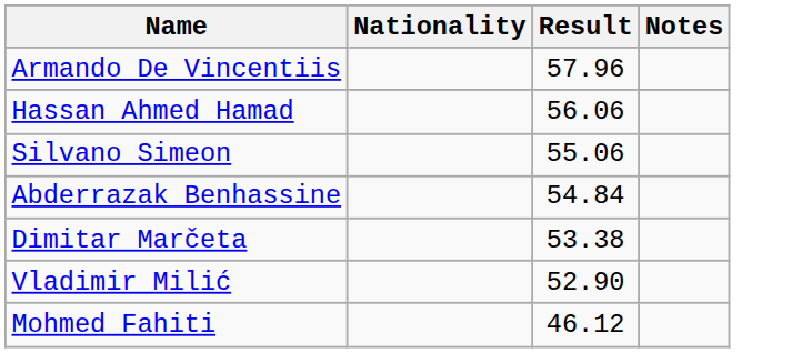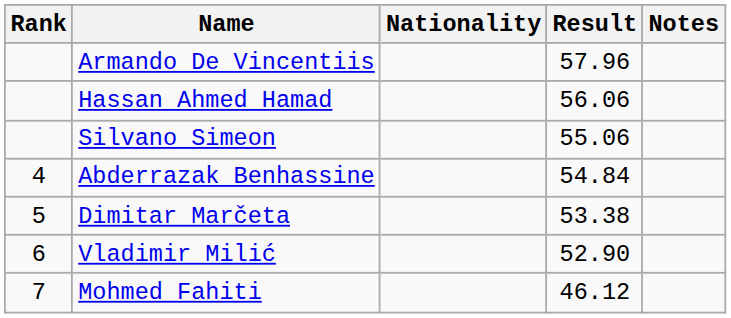 <table class="wikitable sortable" style="text-align:center">
 <tr>
+<th>Rank</th>
 <th>Name</th>
 <th>Nationality</th>
 <th>Result</th>
 <th>Notes</th>
 </tr>
 <tr>
+<td></td>
 <td align=left><a href='#'>Armando De Vincentiis</a></td>
 <td align=left></td>
 <td>57.96</td>
 <td></td>
 </tr>
 <tr>
+<td></td>
 <td align=left><a href='#'>Hassan Ahmed Hamad</a></td>
 <td align=left></td>
 <td>56.06</td>
 <td></td>
 </tr>
 <tr>
+<td></td>
 <td align=left><a href='#'>Silvano Simeon</a></td>
 <td align=left></td>
 <td>55.06</td>
 <td></td>
 </tr>
 <tr>
+<td>4</td>
 <td align=left><a href='#'>Abderrazak Benhassine</a></td>
 <td align=left></td>
 <td>54.84</td>
 <td></td>
 </tr>
 <tr>
+<td>5</td>
 <td align=left><a href='#'>Dimitar Marčeta</a></td>
 <td align=left></td>
 <td>53.38</td>
 <td></td>
 </tr>
 <tr>
+<td>6</td>
 <td align=left><a href='#'>Vladimir Milić</a></td>
 <td align=left></td>
 <td>52.90</td>
 <td></td>
 </tr>
 <tr>
+<td>7</td>
 <td align=left><a href='#'>Mohmed Fahiti</a></td>
 <td align=left></td>
 <td>46.12</td>
 <td></td>
 </tr>
 </table>
